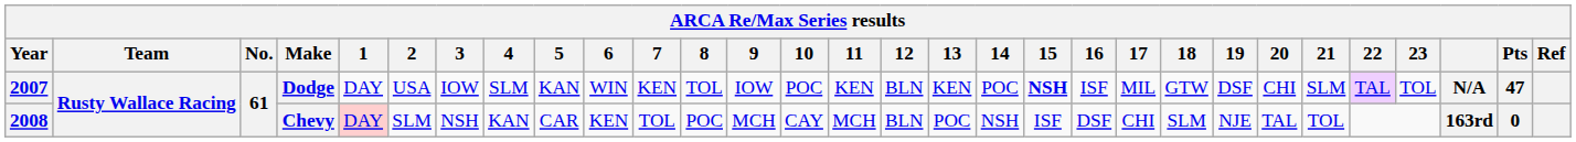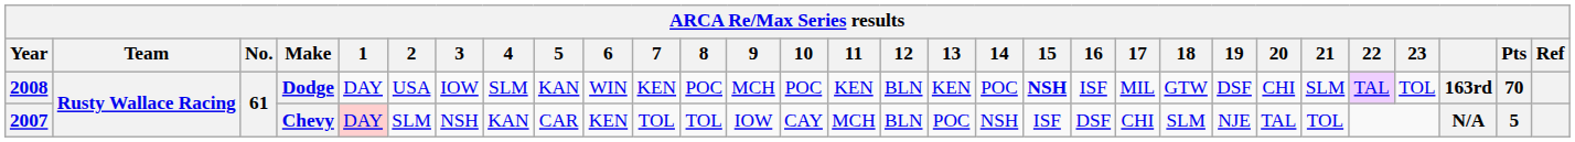 <table class="wikitable" style="text-align:center; font-size:75%">
 <tr>
 <th colspan=30><a href='#'>ARCA Re/Max Series</a> results</th>
 </tr>
 <tr>
 <th>Year</th>
 <th>Team</th>
 <th>No.</th>
 <th>Make</th>
 <th>1</th>
 <th>2</th>
 <th>3</th>
 <th>4</th>
 <th>5</th>
 <th>6</th>
 <th>7</th>
 <th>8</th>
 <th>9</th>
 <th>10</th>
 <th>11</th>
 <th>12</th>
 <th>13</th>
 <th>14</th>
 <th>15</th>
 <th>16</th>
 <th>17</th>
 <th>18</th>
 <th>19</th>
 <th>20</th>
 <th>21</th>
 <th>22</th>
 <th>23</th>
 <th></th>
 <th>Pts</th>
 <th>Ref</th>
 </tr>
 <tr>
-<th><a href='#'>2007</a></th>
+<th><a href='#'>2008</a></th>
 <th rowspan=2><a href='#'>Rusty Wallace Racing</a></th>
 <th rowspan=2>61</th>
 <th><a href='#'>Dodge</a></th>
 <td><a href='#'>DAY</a></td>
 <td><a href='#'>USA</a></td>
 <td><a href='#'>IOW</a></td>
 <td><a href='#'>SLM</a></td>
 <td><a href='#'>KAN</a></td>
 <td><a href='#'>WIN</a></td>
 <td><a href='#'>KEN</a></td>
-<td><a href='#'>TOL</a></td>
-<td><a href='#'>IOW</a></td>
+<td><a href='#'>POC</a></td>
+<td><a href='#'>MCH</a></td>
 <td><a href='#'>POC</a></td>
 <td><a href='#'>KEN</a></td>
 <td><a href='#'>BLN</a></td>
 <td><a href='#'>KEN</a></td>
 <td><a href='#'>POC</a></td>
 <td><strong><a href='#'>NSH</a></strong></td>
 <td><a href='#'>ISF</a></td>
 <td><a href='#'>MIL</a></td>
 <td><a href='#'>GTW</a></td>
 <td><a href='#'>DSF</a></td>
 <td><a href='#'>CHI</a></td>
 <td><a href='#'>SLM</a></td>
 <td style="background:#EFCFFF;"><a href='#'>TAL</a><br></td>
 <td><a href='#'>TOL</a></td>
-<th>N/A</th>
-<th>47</th>
+<th>163rd</th>
+<th>70</th>
 <th></th>
 </tr>
 <tr>
-<th><a href='#'>2008</a></th>
+<th><a href='#'>2007</a></th>
 <th><a href='#'>Chevy</a></th>
 <td style="background:#FFCFCF;"><a href='#'>DAY</a><br></td>
 <td><a href='#'>SLM</a></td>
 <td><a href='#'>NSH</a></td>
 <td><a href='#'>KAN</a></td>
 <td><a href='#'>CAR</a></td>
 <td><a href='#'>KEN</a></td>
 <td><a href='#'>TOL</a></td>
-<td><a href='#'>POC</a></td>
-<td><a href='#'>MCH</a></td>
+<td><a href='#'>TOL</a></td>
+<td><a href='#'>IOW</a></td>
 <td><a href='#'>CAY</a></td>
 <td><a href='#'>MCH</a></td>
 <td><a href='#'>BLN</a></td>
 <td><a href='#'>POC</a></td>
 <td><a href='#'>NSH</a></td>
 <td><a href='#'>ISF</a></td>
 <td><a href='#'>DSF</a></td>
 <td><a href='#'>CHI</a></td>
 <td><a href='#'>SLM</a></td>
 <td><a href='#'>NJE</a></td>
 <td><a href='#'>TAL</a></td>
 <td><a href='#'>TOL</a></td>
 <td colspan=2></td>
-<th>163rd</th>
-<th>0</th>
+<th>N/A</th>
+<th>5</th>
 <th></th>
 </tr>
 </table>
